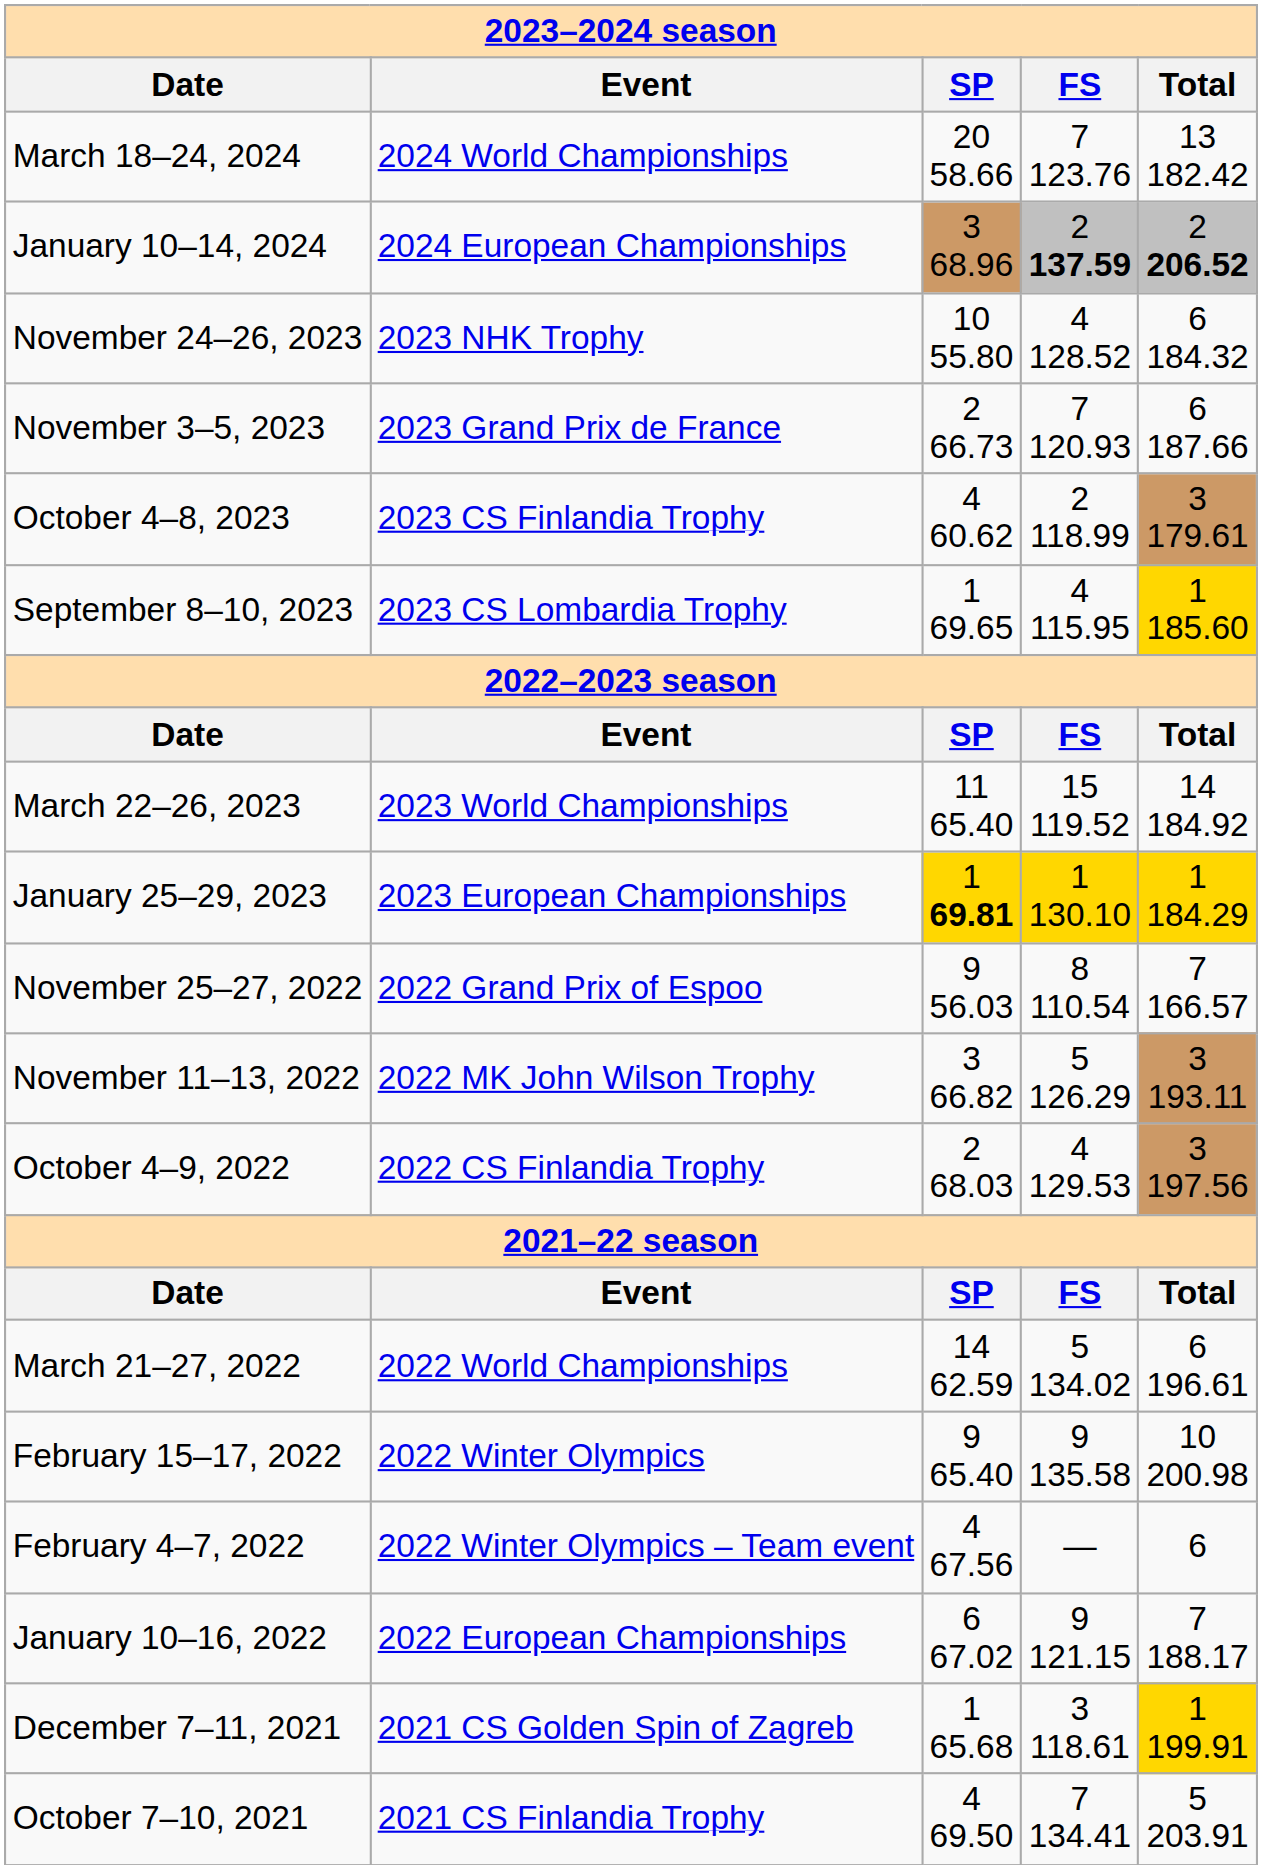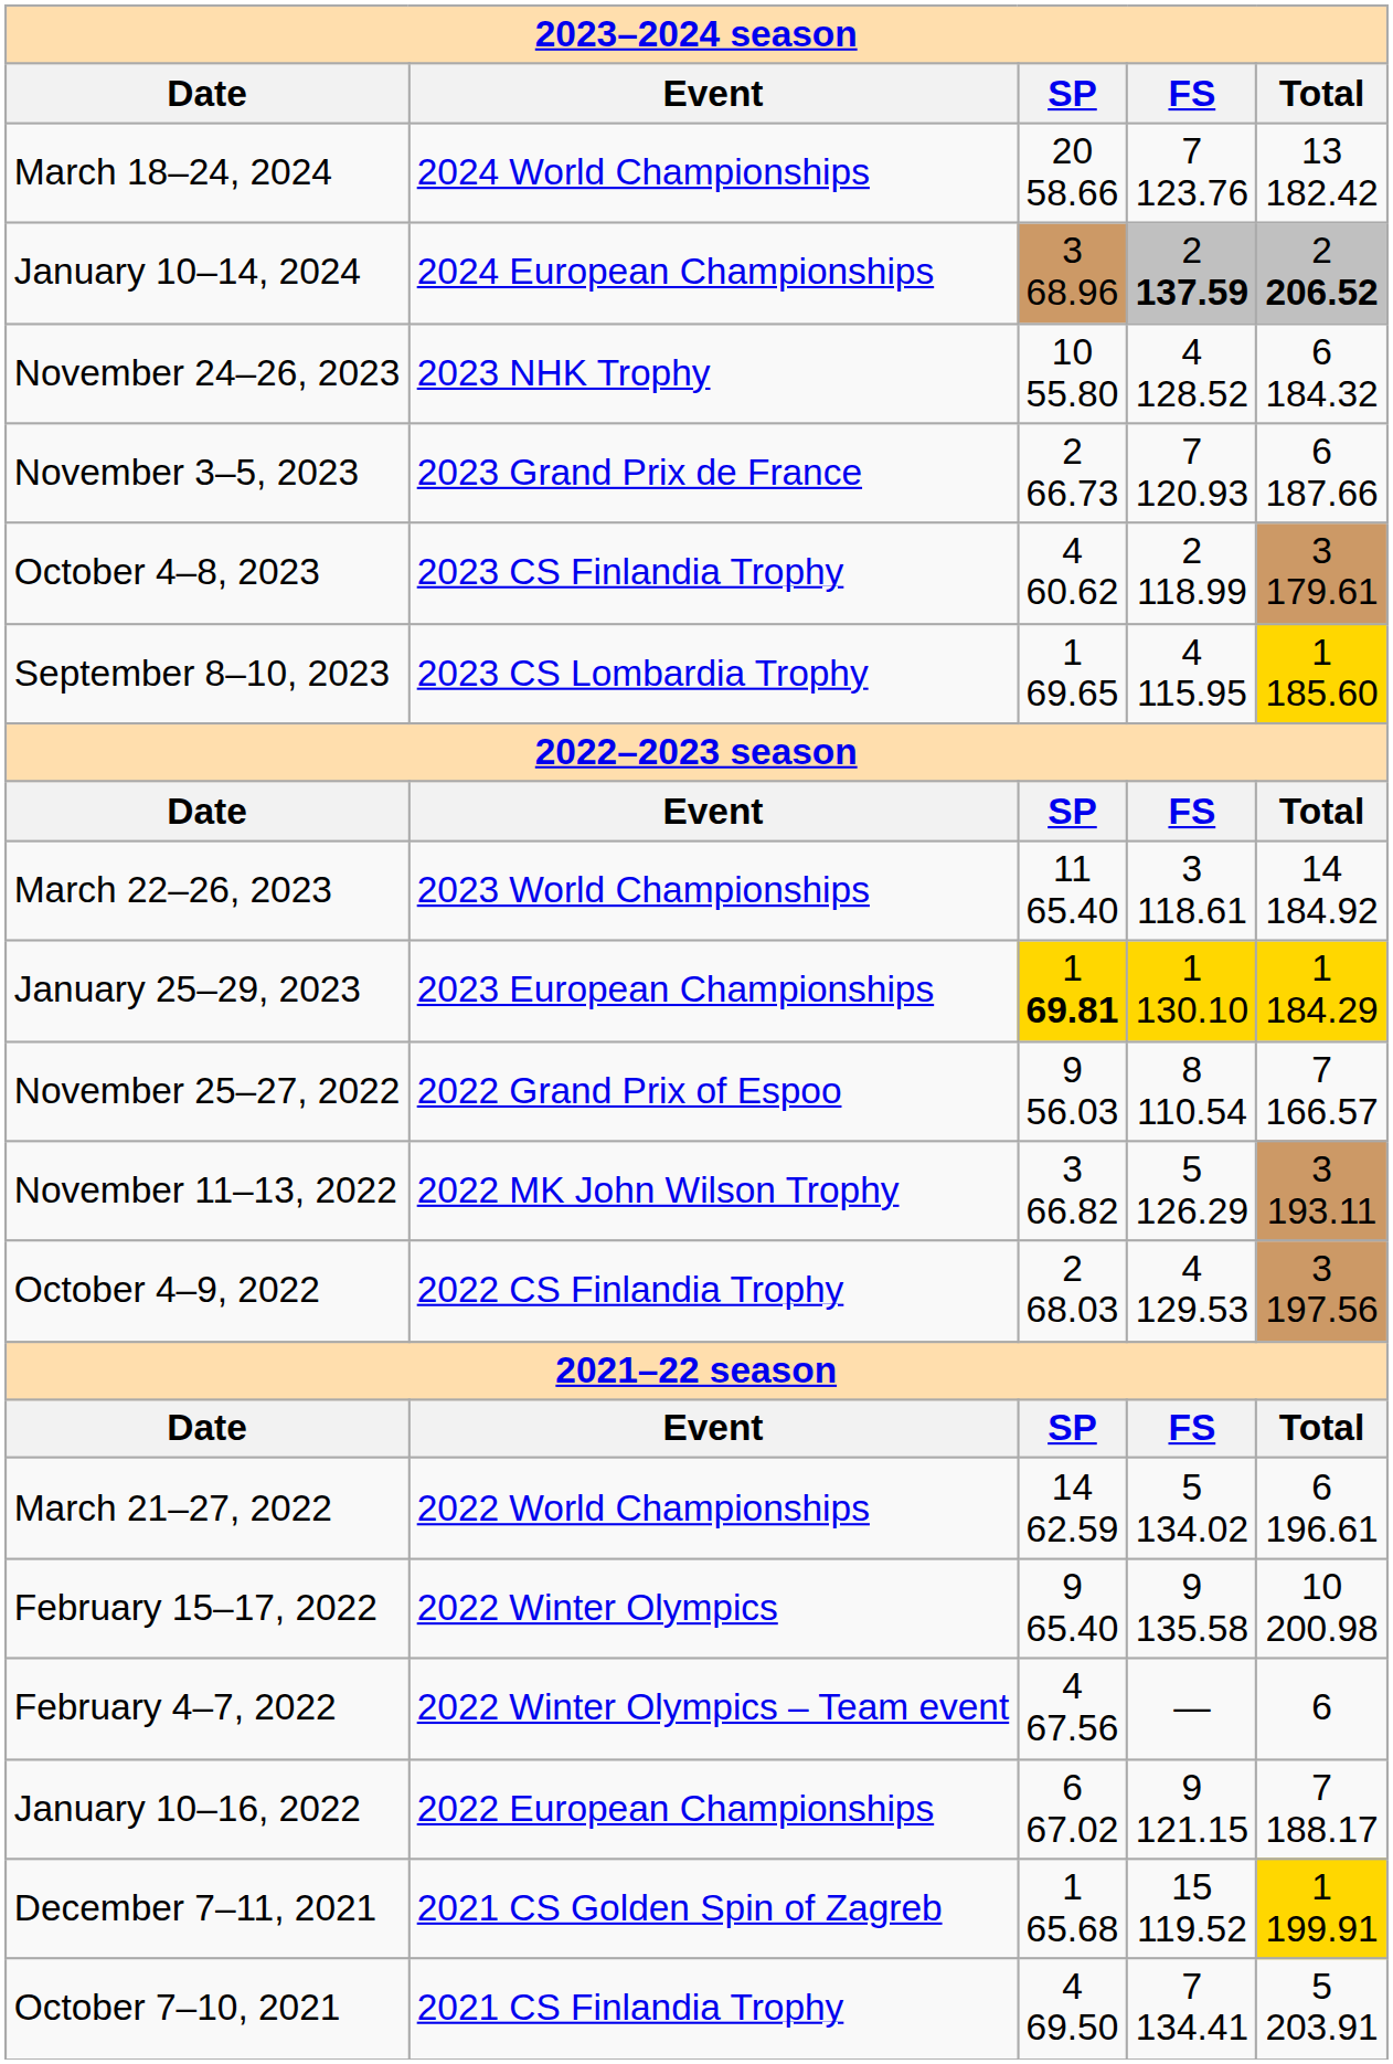 <table class="wikitable">
 <tr>
 <td style="background-color: #ffdead; " colspan=5 align=center><a href='#'><strong>2023–2024 season</strong></a></td>
 </tr>
 <tr>
 <th>Date</th>
 <th>Event</th>
 <th><a href='#'>SP</a></th>
 <th><a href='#'>FS</a></th>
 <th>Total</th>
 </tr>
 <tr>
 <td>March 18–24, 2024</td>
 <td><a href='#'>2024 World Championships</a></td>
 <td align=center>20 <br> 58.66</td>
 <td align=center>7  <br> 123.76</td>
 <td align=center>13 <br> 182.42</td>
 </tr>
 <tr>
 <td>January 10–14, 2024</td>
 <td><a href='#'>2024 European Championships</a></td>
 <td align=center bgcolor=cc9966>3 <br> 68.96</td>
 <td align=center bgcolor=silver>2 <br> <strong>137.59</strong></td>
 <td align=center bgcolor=silver>2 <br> <strong>206.52</strong></td>
 </tr>
 <tr>
 <td>November 24–26, 2023</td>
 <td><a href='#'>2023 NHK Trophy</a></td>
 <td align=center>10 <br> 55.80</td>
 <td align=center>4 <br> 128.52</td>
 <td align=center>6 <br> 184.32</td>
 </tr>
 <tr>
 <td>November 3–5, 2023</td>
 <td><a href='#'>2023 Grand Prix de France</a></td>
 <td align=center>2 <br> 66.73</td>
 <td align=center>7 <br> 120.93</td>
 <td align=center>6 <br> 187.66</td>
 </tr>
 <tr>
 <td>October 4–8, 2023</td>
 <td><a href='#'>2023 CS Finlandia Trophy</a></td>
 <td align=center>4 <br> 60.62</td>
 <td align=center>2 <br> 118.99</td>
 <td align=center bgcolor=cc9966>3 <br> 179.61</td>
 </tr>
 <tr>
 <td>September 8–10, 2023</td>
 <td><a href='#'>2023 CS Lombardia Trophy</a></td>
 <td align=center>1 <br> 69.65</td>
 <td align=center>4 <br> 115.95</td>
 <td align=center bgcolor=gold>1 <br> 185.60</td>
 </tr>
 <tr>
 <td style="background-color: #ffdead; " colspan=5 align=center><a href='#'><strong>2022–2023 season</strong></a></td>
 </tr>
 <tr>
 <th>Date</th>
 <th>Event</th>
 <th><a href='#'>SP</a></th>
 <th><a href='#'>FS</a></th>
 <th>Total</th>
 </tr>
 <tr>
 <td>March 22–26, 2023</td>
 <td><a href='#'>2023 World Championships</a></td>
 <td align=center>11 <br> 65.40</td>
-<td align=center>15 <br> 119.52</td>
+<td align=center>3 <br> 118.61</td>
 <td align=center>14 <br> 184.92</td>
 </tr>
 <tr>
 <td>January 25–29, 2023</td>
 <td><a href='#'>2023 European Championships</a></td>
 <td align=center bgcolor=gold>1 <br> <strong>69.81</strong></td>
 <td align=center bgcolor=gold>1 <br> 130.10</td>
 <td align=center bgcolor=gold>1 <br> 184.29</td>
 </tr>
 <tr>
 <td>November 25–27, 2022</td>
 <td><a href='#'>2022 Grand Prix of Espoo</a></td>
 <td align=center>9 <br> 56.03</td>
 <td align=center>8 <br> 110.54</td>
 <td align=center>7 <br> 166.57</td>
 </tr>
 <tr>
 <td>November 11–13, 2022</td>
 <td><a href='#'>2022 MK John Wilson Trophy</a></td>
 <td align=center>3 <br> 66.82</td>
 <td align=center>5 <br> 126.29</td>
 <td align=center bgcolor=cc9966>3 <br> 193.11</td>
 </tr>
 <tr>
 <td>October 4–9, 2022</td>
 <td><a href='#'>2022 CS Finlandia Trophy</a></td>
 <td align=center>2 <br> 68.03</td>
 <td align=center>4 <br> 129.53</td>
 <td align=center bgcolor=cc9966>3<br> 197.56</td>
 </tr>
 <tr>
 <td style="background-color: #ffdead; " colspan=5 align=center><strong><a href='#'>2021–22 season</a></strong></td>
 </tr>
 <tr>
 <th>Date</th>
 <th>Event</th>
 <th><a href='#'>SP</a></th>
 <th><a href='#'>FS</a></th>
 <th>Total</th>
 </tr>
 <tr>
 <td>March 21–27, 2022</td>
 <td><a href='#'>2022 World Championships</a></td>
 <td align=center>14 <br> 62.59</td>
 <td align=center>5 <br> 134.02</td>
 <td align=center>6 <br> 196.61</td>
 </tr>
 <tr>
 <td>February 15–17, 2022</td>
 <td><a href='#'>2022 Winter Olympics</a></td>
 <td align=center>9 <br> 65.40</td>
 <td align=center>9 <br> 135.58</td>
 <td align=center>10 <br> 200.98</td>
 </tr>
 <tr>
 <td>February 4–7, 2022</td>
 <td><a href='#'>2022 Winter Olympics – Team event</a></td>
 <td align=center>4 <br> 67.56</td>
 <td align=center>—</td>
 <td align=center>6</td>
 </tr>
 <tr>
 <td>January 10–16, 2022</td>
 <td><a href='#'>2022 European Championships</a></td>
 <td align=center>6 <br> 67.02</td>
 <td align=center>9 <br> 121.15</td>
 <td align=center>7 <br> 188.17</td>
 </tr>
 <tr>
 <td>December 7–11, 2021</td>
 <td><a href='#'>2021 CS Golden Spin of Zagreb</a></td>
 <td align=center>1 <br> 65.68</td>
-<td align=center>3 <br> 118.61</td>
+<td align=center>15 <br> 119.52</td>
 <td align=center bgcolor=gold>1 <br> 199.91</td>
 </tr>
 <tr>
 <td>October 7–10, 2021</td>
 <td><a href='#'>2021 CS Finlandia Trophy</a></td>
 <td align=center>4 <br> 69.50</td>
 <td align=center>7 <br> 134.41</td>
 <td align=center>5 <br> 203.91</td>
 </tr>
 </table>
